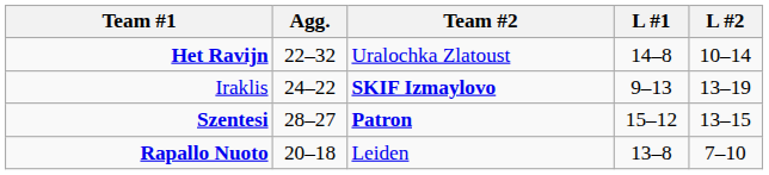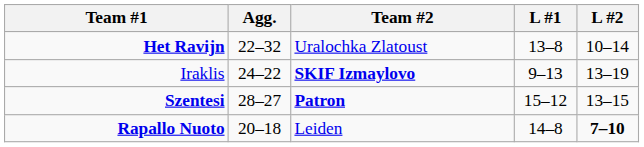 <table class=wikitable style="text-align:center">
 <tr>
 <th width=200>Team #1</th>
 <th width=50>Agg.</th>
 <th width=200>Team #2</th>
 <th width=50>L #1</th>
 <th width=50>L #2</th>
 </tr>
 <tr>
 <td align=right><strong><a href='#'>Het Ravijn</a></strong> </td>
 <td align="center">22–32</td>
 <td align=left> <a href='#'>Uralochka Zlatoust</a></td>
-<td align=center>14–8</td>
+<td align=center>13–8</td>
 <td align=center>10–14</td>
 </tr>
 <tr>
 <td align=right><a href='#'>Iraklis</a> </td>
 <td align=center>24–22</td>
 <td align=left> <strong><a href='#'>SKIF Izmaylovo</a></strong></td>
 <td align=center>9–13</td>
 <td align=center>13–19</td>
 </tr>
 <tr>
 <td align=right><strong><a href='#'>Szentesi</a></strong> </td>
 <td align=center>28–27</td>
 <td align=left><strong> <a href='#'>Patron</a></strong></td>
 <td align=center>15–12</td>
 <td align=center>13–15</td>
 </tr>
 <tr>
 <td align=right><strong><a href='#'>Rapallo Nuoto</a></strong> </td>
 <td align=center>20–18</td>
 <td align=left> <a href='#'>Leiden</a></td>
-<td align=center>13–8</td>
-<td align=center>7–10</td>
+<td align=center>14–8</td>
+<td align=center><strong>7–10</strong></td>
 </tr>
 </table>
